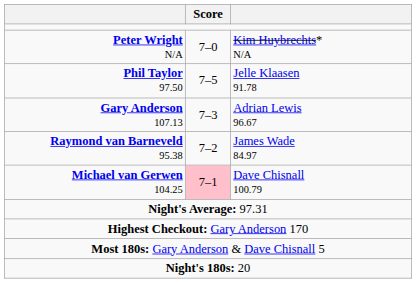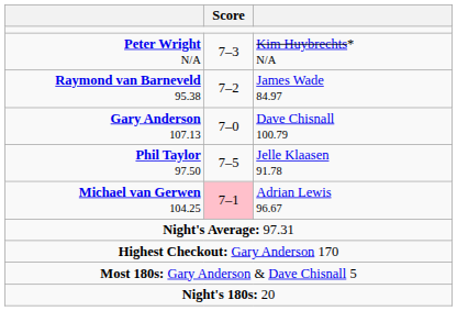 <table class=wikitable style="text-align:center">
 <tr>
 <th width=225></th>
 <th width=50>Score</th>
 <th width=225></th>
 </tr>
 <tr align=center>
 <td colspan="3"></td>
 </tr>
 <tr align=left>
 <td align=right><strong><a href='#'>Peter Wright</a></strong>  <br><small><span>N/A</span></small></td>
+<td align=center>7–3</td>
+<td> <s><a href='#'>Kim Huybrechts</a></s>* <br><small><span>N/A</span></small></td>
+</tr>
+<tr align=left>
+<td align=right><strong><a href='#'>Raymond van Barneveld</a></strong>   <br><small><span>95.38</span></small></td>
+<td align=center>7–2</td>
+<td> <a href='#'>James Wade</a>   <br><small><span>84.97</span></small></td>
+</tr>
+<tr align=left>
+<td align=right><strong><a href='#'>Gary Anderson</a></strong>   <br><small><span>107.13</span></small></td>
 <td align=center>7–0</td>
-<td> <s><a href='#'>Kim Huybrechts</a></s>* <br><small><span>N/A</span></small></td>
+<td> <a href='#'>Dave Chisnall</a>  <br><small><span>100.79</span></small></td>
 </tr>
 <tr align=left>
 <td align=right><strong><a href='#'>Phil Taylor</a></strong>  <br><small><span>97.50</span></small></td>
 <td align=center>7–5</td>
 <td> <a href='#'>Jelle Klaasen</a> <br><small><span>91.78</span></small></td>
 </tr>
 <tr align=left>
-<td align=right><strong><a href='#'>Gary Anderson</a></strong>   <br><small><span>107.13</span></small></td>
-<td align=center>7–3</td>
-<td> <a href='#'>Adrian Lewis</a>   <br><small><span>96.67</span></small></td>
-</tr>
-<tr align=left>
-<td align=right><strong><a href='#'>Raymond van Barneveld</a></strong>   <br><small><span>95.38</span></small></td>
-<td align=center>7–2</td>
-<td> <a href='#'>James Wade</a>   <br><small><span>84.97</span></small></td>
-</tr>
-<tr align=left>
 <td align=right><strong><a href='#'>Michael van Gerwen</a></strong> <br><small><span>104.25</span></small></td>
 <td align=center style="background: pink;">7–1</td>
-<td> <a href='#'>Dave Chisnall</a>  <br><small><span>100.79</span></small></td>
+<td> <a href='#'>Adrian Lewis</a>   <br><small><span>96.67</span></small></td>
 </tr>
 <tr align=center>
 <td colspan="3"><strong>Night's Average:</strong> 97.31 </td>
 </tr>
 <tr align=center>
 <td colspan="3"><strong>Highest Checkout:</strong>  <a href='#'>Gary Anderson</a> 170</td>
 </tr>
 <tr align=center>
 <td colspan="3"><strong>Most 180s:</strong>  <a href='#'>Gary Anderson</a> &  <a href='#'>Dave Chisnall</a> 5</td>
 </tr>
 <tr align=center>
 <td colspan="3"><strong>Night's 180s:</strong> 20</td>
 </tr>
 </table>
